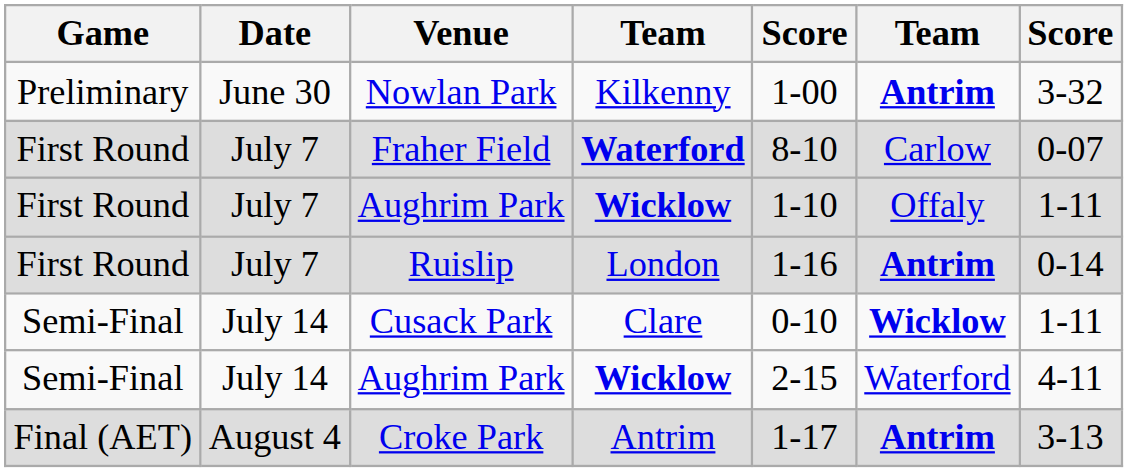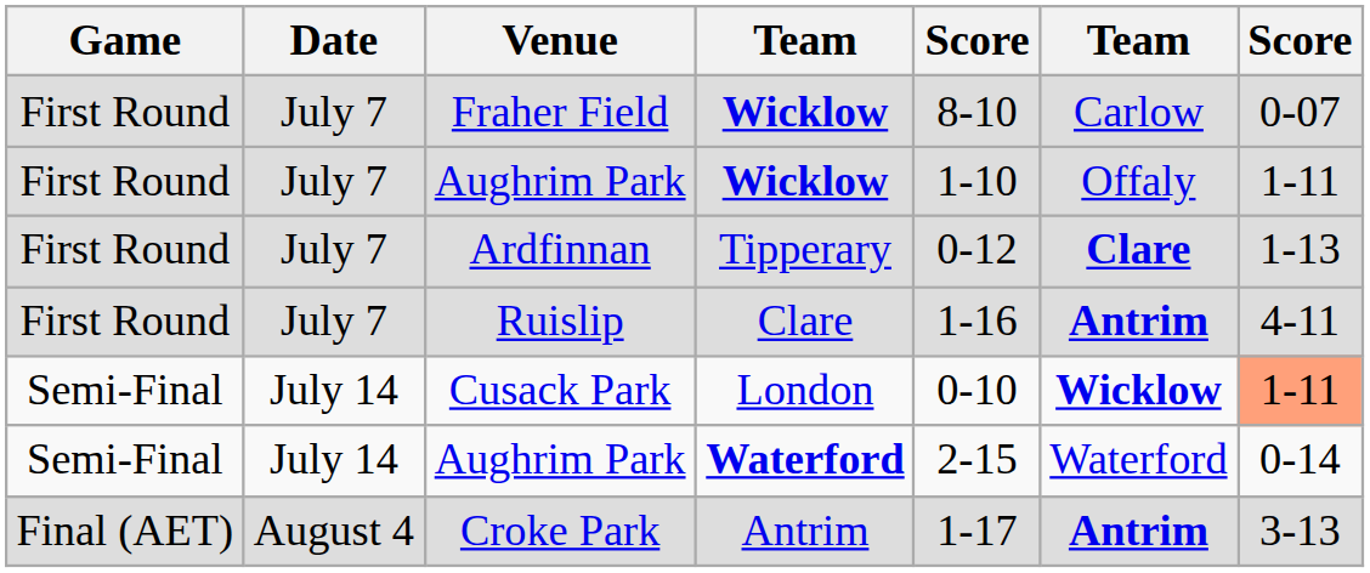 <table class="wikitable">
 <tr>
 <th>Game</th>
 <th>Date</th>
 <th>Venue</th>
 <th>Team</th>
 <th>Score</th>
 <th>Team</th>
 <th>Score</th>
 </tr>
-<tr align="center">
-<td>Preliminary </td>
-<td>June 30</td>
-<td><a href='#'>Nowlan Park</a></td>
-<td><a href='#'>Kilkenny</a></td>
-<td>1-00</td>
-<td><strong><a href='#'>Antrim</a></strong></td>
-<td>3-32</td>
-</tr>
 <tr align="center" style="background:#dddddd;">
 <td>First Round</td>
 <td>July 7</td>
 <td><a href='#'>Fraher Field</a></td>
-<td><strong><a href='#'>Waterford</a></strong></td>
+<td><strong><a href='#'>Wicklow</a></strong></td>
 <td>8-10</td>
 <td><a href='#'>Carlow</a></td>
 <td>0-07</td>
 </tr>
 <tr align="center" style="background:#dddddd;">
 <td>First Round</td>
 <td>July 7</td>
 <td><a href='#'>Aughrim Park</a></td>
 <td><strong><a href='#'>Wicklow</a></strong></td>
 <td>1-10</td>
 <td><a href='#'>Offaly</a></td>
 <td>1-11</td>
 </tr>
 <tr align="center" style="background:#dddddd;">
+<td>First Round</td>
+<td>July 7</td>
+<td><a href='#'>Ardfinnan</a></td>
+<td><a href='#'>Tipperary</a></td>
+<td>0-12</td>
+<td><strong><a href='#'>Clare</a></strong></td>
+<td>1-13</td>
+</tr>
+<tr align="center" style="background:#dddddd;">
 <td>First Round </td>
 <td>July 7</td>
 <td><a href='#'>Ruislip</a></td>
-<td><a href='#'>London</a></td>
+<td><a href='#'>Clare</a></td>
 <td>1-16</td>
 <td><strong><a href='#'>Antrim</a></strong></td>
-<td>0-14</td>
+<td>4-11</td>
 </tr>
 <tr align="center">
 <td>Semi-Final</td>
 <td>July 14</td>
 <td><a href='#'>Cusack Park</a></td>
-<td><a href='#'>Clare</a></td>
+<td><a href='#'>London</a></td>
 <td>0-10</td>
 <td><strong><a href='#'>Wicklow</a></strong></td>
-<td>1-11</td>
+<td style="background: lightsalmon;">1-11</td>
 </tr>
 <tr align="center">
 <td>Semi-Final</td>
 <td>July 14</td>
 <td><a href='#'>Aughrim Park</a></td>
-<td><strong><a href='#'>Wicklow</a></strong></td>
+<td><strong><a href='#'>Waterford</a></strong></td>
 <td>2-15</td>
 <td><a href='#'>Waterford</a></td>
-<td>4-11</td>
+<td>0-14</td>
 </tr>
 <tr align="center" style="background:#dddddd;">
 <td>Final (AET)</td>
 <td>August 4</td>
 <td><a href='#'>Croke Park</a></td>
 <td><a href='#'>Antrim</a></td>
 <td>1-17</td>
 <td><strong><a href='#'>Antrim</a></strong></td>
 <td>3-13</td>
 </tr>
 </table>
